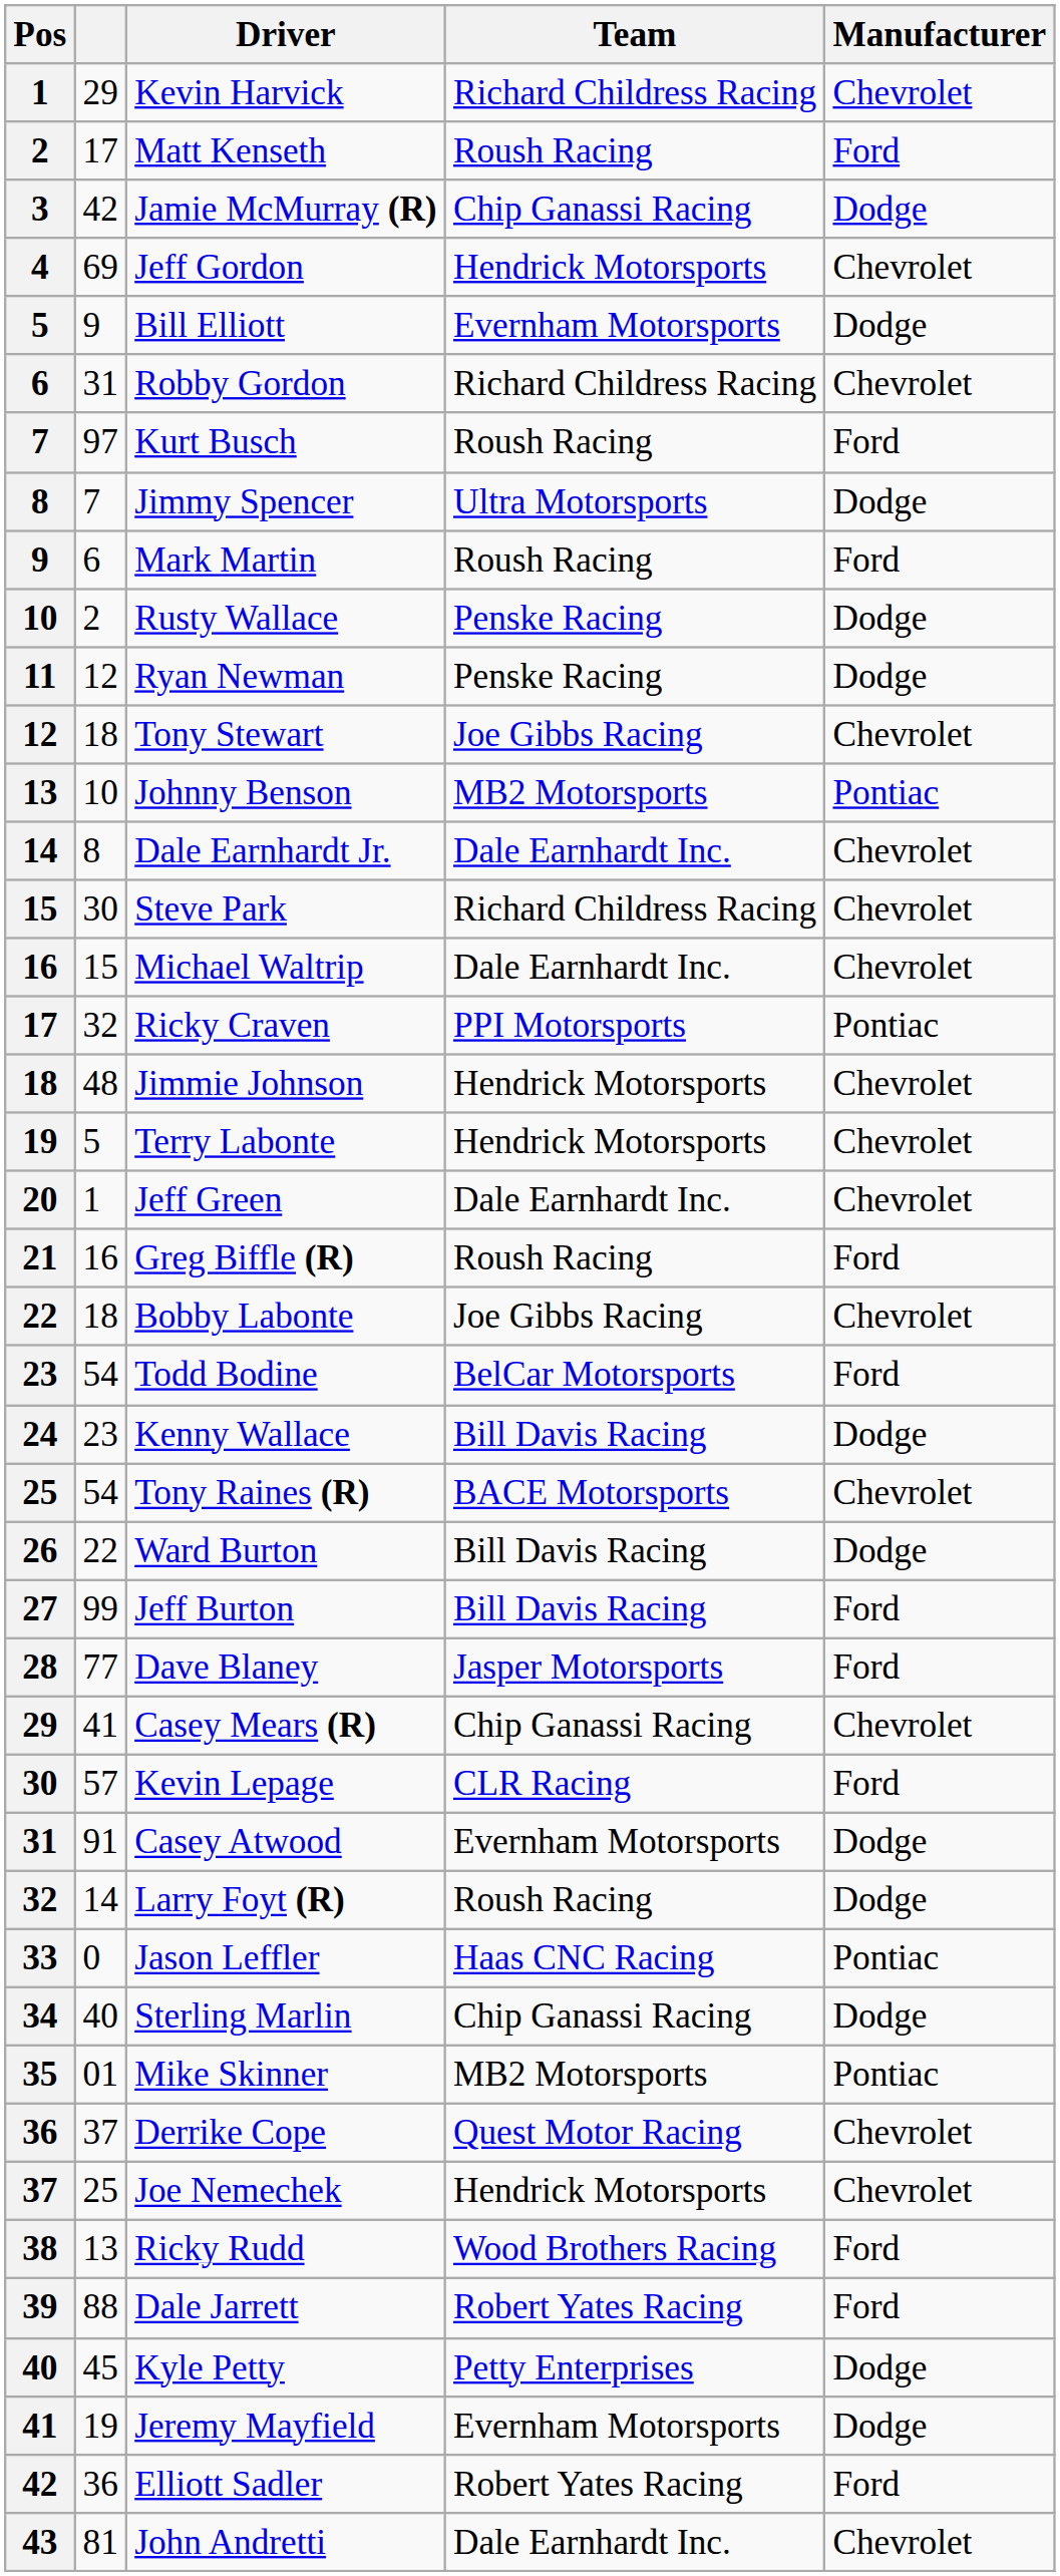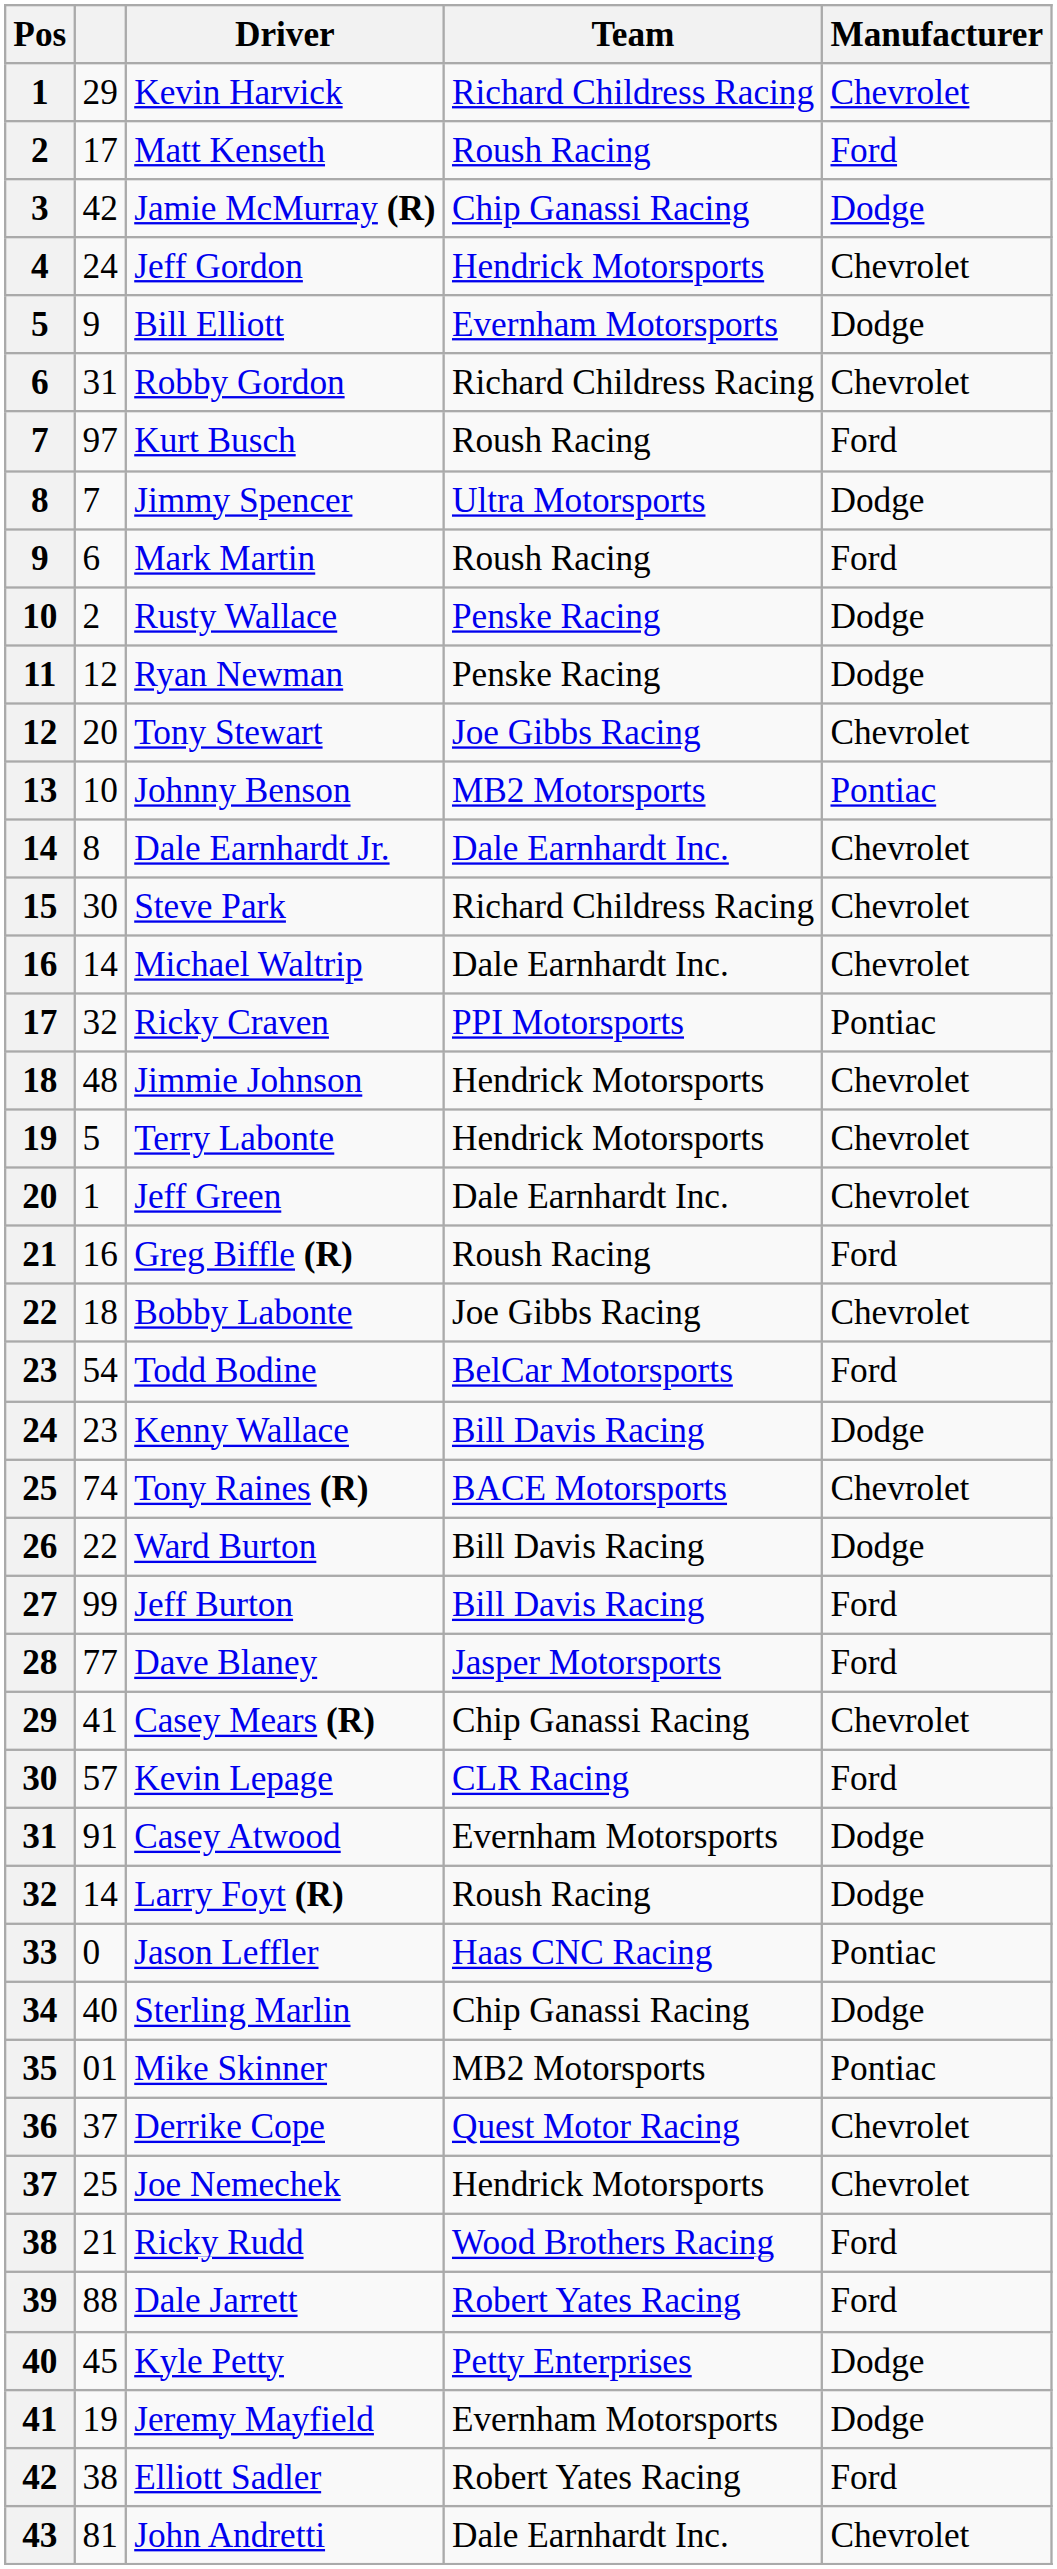 <table class="wikitable" style="font-size:95%">
 <tr>
 <th>Pos</th>
 <th></th>
 <th>Driver</th>
 <th>Team</th>
 <th>Manufacturer</th>
 </tr>
 <tr>
 <th>1</th>
 <td>29</td>
 <td><a href='#'>Kevin Harvick</a></td>
 <td><a href='#'>Richard Childress Racing</a></td>
 <td><a href='#'>Chevrolet</a></td>
 </tr>
 <tr>
 <th>2</th>
 <td>17</td>
 <td><a href='#'>Matt Kenseth</a></td>
 <td><a href='#'>Roush Racing</a></td>
 <td><a href='#'>Ford</a></td>
 </tr>
 <tr>
 <th>3</th>
 <td>42</td>
 <td><a href='#'>Jamie McMurray</a> <strong>(R)</strong></td>
 <td><a href='#'>Chip Ganassi Racing</a></td>
 <td><a href='#'>Dodge</a></td>
 </tr>
 <tr>
 <th>4</th>
-<td>69</td>
+<td>24</td>
 <td><a href='#'>Jeff Gordon</a></td>
 <td><a href='#'>Hendrick Motorsports</a></td>
 <td>Chevrolet</td>
 </tr>
 <tr>
 <th>5</th>
 <td>9</td>
 <td><a href='#'>Bill Elliott</a></td>
 <td><a href='#'>Evernham Motorsports</a></td>
 <td>Dodge</td>
 </tr>
 <tr>
 <th>6</th>
 <td>31</td>
 <td><a href='#'>Robby Gordon</a></td>
 <td>Richard Childress Racing</td>
 <td>Chevrolet</td>
 </tr>
 <tr>
 <th>7</th>
 <td>97</td>
 <td><a href='#'>Kurt Busch</a></td>
 <td>Roush Racing</td>
 <td>Ford</td>
 </tr>
 <tr>
 <th>8</th>
 <td>7</td>
 <td><a href='#'>Jimmy Spencer</a></td>
 <td><a href='#'>Ultra Motorsports</a></td>
 <td>Dodge</td>
 </tr>
 <tr>
 <th>9</th>
 <td>6</td>
 <td><a href='#'>Mark Martin</a></td>
 <td>Roush Racing</td>
 <td>Ford</td>
 </tr>
 <tr>
 <th>10</th>
 <td>2</td>
 <td><a href='#'>Rusty Wallace</a></td>
 <td><a href='#'>Penske Racing</a></td>
 <td>Dodge</td>
 </tr>
 <tr>
 <th>11</th>
 <td>12</td>
 <td><a href='#'>Ryan Newman</a></td>
 <td>Penske Racing</td>
 <td>Dodge</td>
 </tr>
 <tr>
 <th>12</th>
-<td>18</td>
+<td>20</td>
 <td><a href='#'>Tony Stewart</a></td>
 <td><a href='#'>Joe Gibbs Racing</a></td>
 <td>Chevrolet</td>
 </tr>
 <tr>
 <th>13</th>
 <td>10</td>
 <td><a href='#'>Johnny Benson</a></td>
 <td><a href='#'>MB2 Motorsports</a></td>
 <td><a href='#'>Pontiac</a></td>
 </tr>
 <tr>
 <th>14</th>
 <td>8</td>
 <td><a href='#'>Dale Earnhardt Jr.</a></td>
 <td><a href='#'>Dale Earnhardt Inc.</a></td>
 <td>Chevrolet</td>
 </tr>
 <tr>
 <th>15</th>
 <td>30</td>
 <td><a href='#'>Steve Park</a></td>
 <td>Richard Childress Racing</td>
 <td>Chevrolet</td>
 </tr>
 <tr>
 <th>16</th>
-<td>15</td>
+<td>14</td>
 <td><a href='#'>Michael Waltrip</a></td>
 <td>Dale Earnhardt Inc.</td>
 <td>Chevrolet</td>
 </tr>
 <tr>
 <th>17</th>
 <td>32</td>
 <td><a href='#'>Ricky Craven</a></td>
 <td><a href='#'>PPI Motorsports</a></td>
 <td>Pontiac</td>
 </tr>
 <tr>
 <th>18</th>
 <td>48</td>
 <td><a href='#'>Jimmie Johnson</a></td>
 <td>Hendrick Motorsports</td>
 <td>Chevrolet</td>
 </tr>
 <tr>
 <th>19</th>
 <td>5</td>
 <td><a href='#'>Terry Labonte</a></td>
 <td>Hendrick Motorsports</td>
 <td>Chevrolet</td>
 </tr>
 <tr>
 <th>20</th>
 <td>1</td>
 <td><a href='#'>Jeff Green</a></td>
 <td>Dale Earnhardt Inc.</td>
 <td>Chevrolet</td>
 </tr>
 <tr>
 <th>21</th>
 <td>16</td>
 <td><a href='#'>Greg Biffle</a> <strong>(R)</strong></td>
 <td>Roush Racing</td>
 <td>Ford</td>
 </tr>
 <tr>
 <th>22</th>
 <td>18</td>
 <td><a href='#'>Bobby Labonte</a></td>
 <td>Joe Gibbs Racing</td>
 <td>Chevrolet</td>
 </tr>
 <tr>
 <th>23</th>
 <td>54</td>
 <td><a href='#'>Todd Bodine</a></td>
 <td><a href='#'>BelCar Motorsports</a></td>
 <td>Ford</td>
 </tr>
 <tr>
 <th>24</th>
 <td>23</td>
 <td><a href='#'>Kenny Wallace</a></td>
 <td><a href='#'>Bill Davis Racing</a></td>
 <td>Dodge</td>
 </tr>
 <tr>
 <th>25</th>
-<td>54</td>
+<td>74</td>
 <td><a href='#'>Tony Raines</a> <strong>(R)</strong></td>
 <td><a href='#'>BACE Motorsports</a></td>
 <td>Chevrolet</td>
 </tr>
 <tr>
 <th>26</th>
 <td>22</td>
 <td><a href='#'>Ward Burton</a></td>
 <td>Bill Davis Racing</td>
 <td>Dodge</td>
 </tr>
 <tr>
 <th>27</th>
 <td>99</td>
 <td><a href='#'>Jeff Burton</a></td>
 <td><a href='#'>Bill Davis Racing</a></td>
 <td>Ford</td>
 </tr>
 <tr>
 <th>28</th>
 <td>77</td>
 <td><a href='#'>Dave Blaney</a></td>
 <td><a href='#'>Jasper Motorsports</a></td>
 <td>Ford</td>
 </tr>
 <tr>
 <th>29</th>
 <td>41</td>
 <td><a href='#'>Casey Mears</a> <strong>(R)</strong></td>
 <td>Chip Ganassi Racing</td>
 <td>Chevrolet</td>
 </tr>
 <tr>
 <th>30</th>
 <td>57</td>
 <td><a href='#'>Kevin Lepage</a></td>
 <td><a href='#'>CLR Racing</a></td>
 <td>Ford</td>
 </tr>
 <tr>
 <th>31</th>
 <td>91</td>
 <td><a href='#'>Casey Atwood</a></td>
 <td>Evernham Motorsports</td>
 <td>Dodge</td>
 </tr>
 <tr>
 <th>32</th>
 <td>14</td>
 <td><a href='#'>Larry Foyt</a> <strong>(R)</strong></td>
 <td>Roush Racing</td>
 <td>Dodge</td>
 </tr>
 <tr>
 <th>33</th>
 <td>0</td>
 <td><a href='#'>Jason Leffler</a></td>
 <td><a href='#'>Haas CNC Racing</a></td>
 <td>Pontiac</td>
 </tr>
 <tr>
 <th>34</th>
 <td>40</td>
 <td><a href='#'>Sterling Marlin</a></td>
 <td>Chip Ganassi Racing</td>
 <td>Dodge</td>
 </tr>
 <tr>
 <th>35</th>
 <td>01</td>
 <td><a href='#'>Mike Skinner</a></td>
 <td>MB2 Motorsports</td>
 <td>Pontiac</td>
 </tr>
 <tr>
 <th>36</th>
 <td>37</td>
 <td><a href='#'>Derrike Cope</a></td>
 <td><a href='#'>Quest Motor Racing</a></td>
 <td>Chevrolet</td>
 </tr>
 <tr>
 <th>37</th>
 <td>25</td>
 <td><a href='#'>Joe Nemechek</a></td>
 <td>Hendrick Motorsports</td>
 <td>Chevrolet</td>
 </tr>
 <tr>
 <th>38</th>
-<td>13</td>
+<td>21</td>
 <td><a href='#'>Ricky Rudd</a></td>
 <td><a href='#'>Wood Brothers Racing</a></td>
 <td>Ford</td>
 </tr>
 <tr>
 <th>39</th>
 <td>88</td>
 <td><a href='#'>Dale Jarrett</a></td>
 <td><a href='#'>Robert Yates Racing</a></td>
 <td>Ford</td>
 </tr>
 <tr>
 <th>40</th>
 <td>45</td>
 <td><a href='#'>Kyle Petty</a></td>
 <td><a href='#'>Petty Enterprises</a></td>
 <td>Dodge</td>
 </tr>
 <tr>
 <th>41</th>
 <td>19</td>
 <td><a href='#'>Jeremy Mayfield</a></td>
 <td>Evernham Motorsports</td>
 <td>Dodge</td>
 </tr>
 <tr>
 <th>42</th>
-<td>36</td>
+<td>38</td>
 <td><a href='#'>Elliott Sadler</a></td>
 <td>Robert Yates Racing</td>
 <td>Ford</td>
 </tr>
 <tr>
 <th>43</th>
 <td>81</td>
 <td><a href='#'>John Andretti</a></td>
 <td>Dale Earnhardt Inc.</td>
 <td>Chevrolet</td>
 </tr>
 <tr>
 </tr>
 </table>
